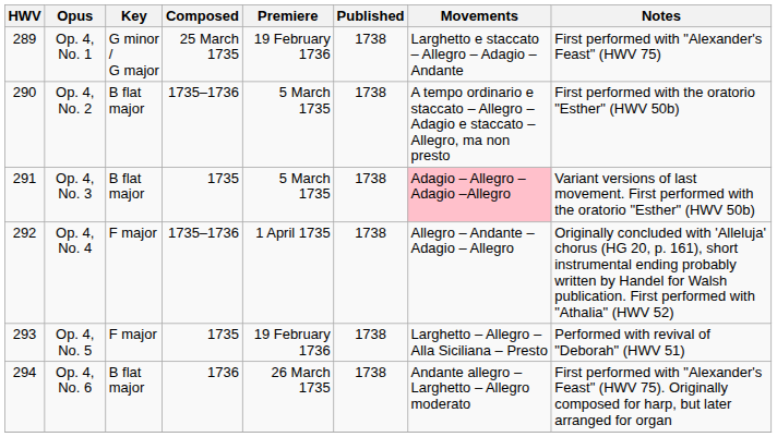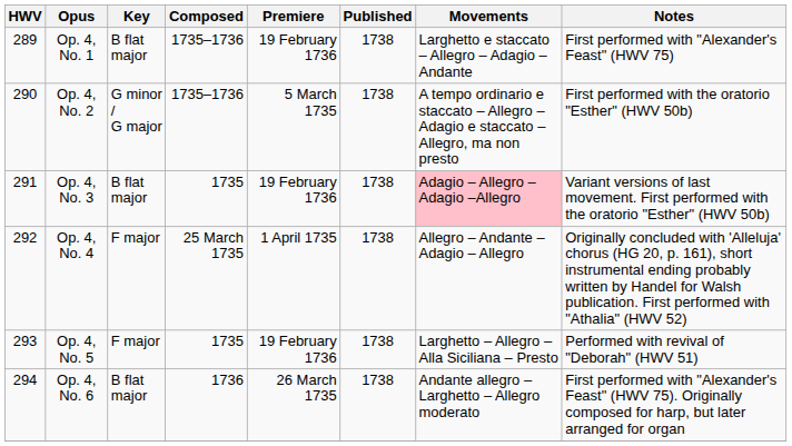 <table class="wikitable sortable" border="1">
 <tr>
 <th width=>HWV</th>
 <th width="62">Opus</th>
 <th width="57">Key</th>
 <th width="80">Composed</th>
 <th width="96">Premiere</th>
 <th width=>Published</th>
 <th width=>Movements</th>
 <th width= class="unsortable">Notes</th>
 </tr>
 <tr valign="top">
 <td align=center>289</td>
 <td align=center>Op. 4, No. 1</td>
-<td>G minor /<br>G major</td>
-<td align="right">25 March 1735</td>
+<td>B flat major</td>
+<td align="right">1735–1736</td>
 <td align="right">19 February 1736</td>
 <td align=center>1738</td>
 <td>Larghetto e staccato – Allegro – Adagio – Andante</td>
 <td>First performed with "Alexander's Feast" (HWV 75)</td>
 </tr>
 <tr valign="top">
 <td align=center>290</td>
 <td align=center>Op. 4, No. 2</td>
-<td>B flat major</td>
+<td>G minor /<br>G major</td>
 <td align="right">1735–1736</td>
 <td align="right">5 March 1735</td>
 <td align=center>1738</td>
 <td>A tempo ordinario e staccato – Allegro – Adagio e staccato – Allegro, ma non presto</td>
 <td>First performed with the oratorio "Esther" (HWV 50b)</td>
 </tr>
 <tr valign="top">
 <td align=center>291</td>
 <td align=center>Op. 4, No. 3</td>
 <td>B flat major</td>
 <td align="right">1735</td>
-<td align="right">5 March 1735</td>
+<td align="right">19 February 1736</td>
 <td align=center>1738</td>
 <td style="background: pink;">Adagio – Allegro – Adagio –Allegro</td>
 <td>Variant versions of last movement. First performed with the oratorio "Esther" (HWV 50b)</td>
 </tr>
 <tr valign="top">
 <td align=center>292</td>
 <td align=center>Op. 4, No. 4</td>
 <td>F major</td>
-<td align="right">1735–1736</td>
+<td align="right">25 March 1735</td>
 <td align="right">1 April 1735</td>
 <td align=center>1738</td>
 <td>Allegro – Andante – Adagio – Allegro</td>
 <td>Originally concluded with 'Alleluja' chorus (HG 20, p. 161), short instrumental ending probably written by Handel for Walsh publication. First performed with "Athalia" (HWV 52)</td>
 </tr>
 <tr valign="top">
 <td align=center>293</td>
 <td align=center>Op. 4, No. 5</td>
 <td>F major</td>
 <td align="right"> 1735</td>
 <td align="right">19 February 1736</td>
 <td align=center>1738</td>
 <td>Larghetto – Allegro – Alla Siciliana – Presto</td>
 <td>Performed with revival of "Deborah" (HWV 51)</td>
 </tr>
 <tr valign="top">
 <td align=center>294</td>
 <td align=center>Op. 4, No. 6</td>
 <td>B flat major</td>
 <td align="right">1736</td>
 <td align="right"> 26 March 1735</td>
 <td align=center>1738</td>
 <td>Andante allegro – Larghetto – Allegro moderato</td>
 <td>First performed with "Alexander's Feast" (HWV 75). Originally composed for harp, but later arranged for organ</td>
 </tr>
 <tr>
 </tr>
 </table>
